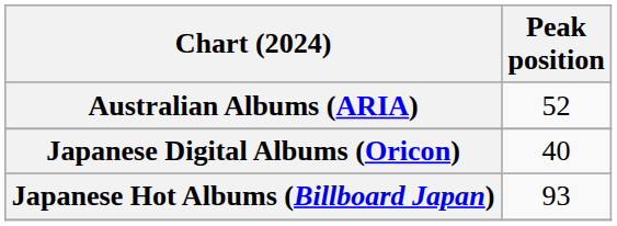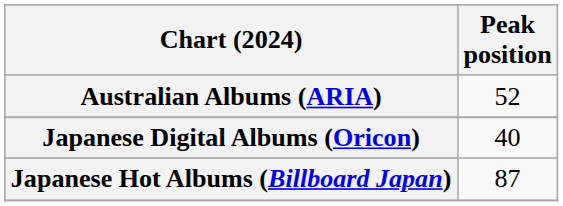 <table class="wikitable sortable plainrowheaders" style="text-align:center">
 <tr>
 <th scope="col">Chart (2024)</th>
 <th scope="col">Peak<br>position</th>
 </tr>
 <tr>
 <th scope="row">Australian Albums (<a href='#'>ARIA</a>)</th>
 <td>52</td>
 </tr>
 <tr>
 </tr>
 <tr>
 </tr>
 <tr>
 </tr>
 <tr>
 </tr>
 <tr>
 </tr>
 <tr>
 </tr>
 <tr>
 </tr>
 <tr>
 <th scope="row">Japanese Digital Albums (<a href='#'>Oricon</a>)</th>
 <td>40</td>
 </tr>
 <tr>
 <th scope="row">Japanese Hot Albums (<em><a href='#'>Billboard Japan</a></em>)</th>
-<td>93</td>
+<td>87</td>
 </tr>
 <tr>
 </tr>
 <tr>
 </tr>
 <tr>
 </tr>
 <tr>
 </tr>
 <tr>
 </tr>
 <tr>
 </tr>
 <tr>
 </tr>
 <tr>
 </tr>
 <tr>
 </tr>
 </table>
